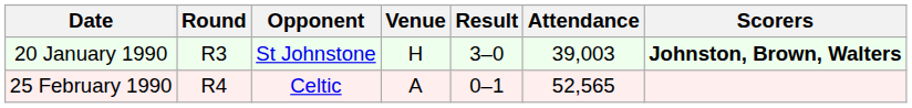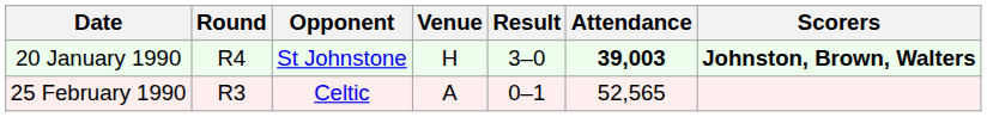 <table class="wikitable sortable" style="font-size:100%; text-align:center">
 <tr>
 <th>Date</th>
 <th>Round</th>
 <th>Opponent</th>
 <th>Venue</th>
 <th>Result</th>
 <th>Attendance</th>
 <th>Scorers</th>
 </tr>
 <tr bgcolor = "#EEFFEE">
 <td>20 January 1990</td>
-<td>R3</td>
+<td>R4</td>
 <td><a href='#'>St Johnstone</a></td>
 <td>H</td>
 <td>3–0</td>
-<td>39,003</td>
+<td><strong>39,003</strong></td>
 <td><strong>Johnston, Brown, Walters</strong></td>
 </tr>
 <tr bgcolor = "#FFEEEE">
 <td>25 February 1990</td>
-<td>R4</td>
+<td>R3</td>
 <td><a href='#'>Celtic</a></td>
 <td>A</td>
 <td>0–1</td>
 <td>52,565</td>
 <td></td>
 </tr>
 </table>
